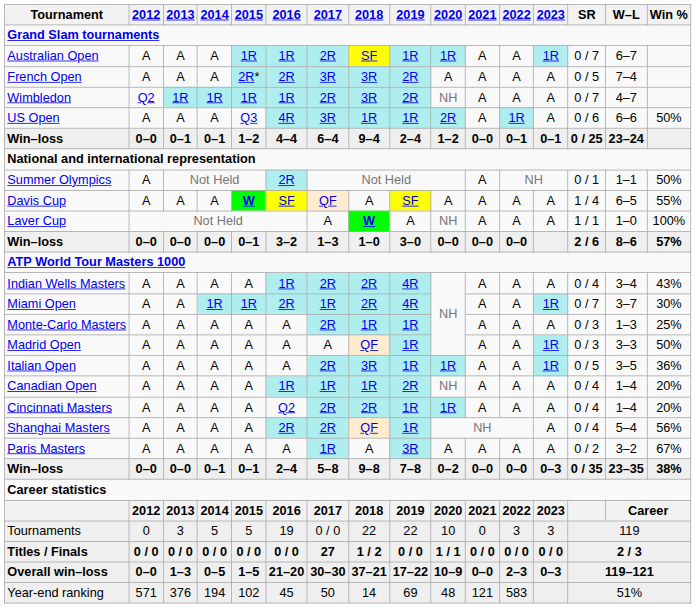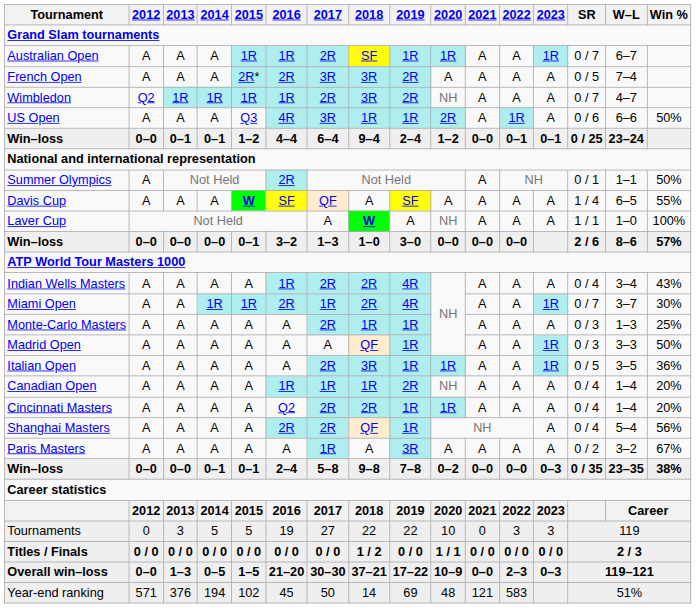 <table class=wikitable style=text-align:center;font-size:97%>
 <tr>
 <th>Tournament</th>
 <th><a href='#'>2012</a></th>
 <th><a href='#'>2013</a></th>
 <th><a href='#'>2014</a></th>
 <th><a href='#'>2015</a></th>
 <th><a href='#'>2016</a></th>
 <th><a href='#'>2017</a></th>
 <th><a href='#'>2018</a></th>
 <th><a href='#'>2019</a></th>
 <th><a href='#'>2020</a></th>
 <th><a href='#'>2021</a></th>
 <th><a href='#'>2022</a></th>
 <th><a href='#'>2023</a></th>
 <th>SR</th>
 <th>W–L</th>
 <th>Win %</th>
 </tr>
 <tr>
 <td colspan="16" align="left"><strong><a href='#'>Grand Slam tournaments</a></strong></td>
 </tr>
 <tr>
 <td align=left><a href='#'>Australian Open</a></td>
 <td>A</td>
 <td>A</td>
 <td>A</td>
 <td style=background:#afeeee><a href='#'>1R</a></td>
 <td style=background:#afeeee><a href='#'>1R</a></td>
 <td style=background:#afeeee><a href='#'>2R</a></td>
 <td style=background:yellow><a href='#'>SF</a></td>
 <td style=background:#afeeee><a href='#'>1R</a></td>
 <td style=background:#afeeee><a href='#'>1R</a></td>
 <td>A</td>
 <td>A</td>
 <td style=background:#afeeee><a href='#'>1R</a></td>
 <td>0 / 7</td>
 <td>6–7</td>
 <td></td>
 </tr>
 <tr>
 <td align=left><a href='#'>French Open</a></td>
 <td>A</td>
 <td>A</td>
 <td>A</td>
 <td style=background:#afeeee><a href='#'>2R</a>*</td>
 <td style=background:#afeeee><a href='#'>2R</a></td>
 <td style=background:#afeeee><a href='#'>3R</a></td>
 <td style=background:#afeeee><a href='#'>3R</a></td>
 <td style=background:#afeeee><a href='#'>2R</a></td>
 <td>A</td>
 <td>A</td>
 <td>A</td>
 <td>A</td>
 <td>0 / 5</td>
 <td>7–4</td>
 <td></td>
 </tr>
 <tr>
 <td align=left><a href='#'>Wimbledon</a></td>
 <td><a href='#'>Q2</a></td>
 <td style=background:#afeeee><a href='#'>1R</a></td>
 <td style=background:#afeeee><a href='#'>1R</a></td>
 <td style=background:#afeeee><a href='#'>1R</a></td>
 <td style=background:#afeeee><a href='#'>1R</a></td>
 <td style=background:#afeeee><a href='#'>2R</a></td>
 <td style=background:#afeeee><a href='#'>3R</a></td>
 <td style=background:#afeeee><a href='#'>2R</a></td>
 <td style=color:#767676>NH</td>
 <td>A</td>
 <td>A</td>
 <td>A</td>
 <td>0 / 7</td>
 <td>4–7</td>
 <td></td>
 </tr>
 <tr>
 <td align=left><a href='#'>US Open</a></td>
 <td>A</td>
 <td>A</td>
 <td>A</td>
 <td><a href='#'>Q3</a></td>
 <td style=background:#afeeee><a href='#'>4R</a></td>
 <td style=background:#afeeee><a href='#'>3R</a></td>
 <td style=background:#afeeee><a href='#'>1R</a></td>
 <td style=background:#afeeee><a href='#'>1R</a></td>
 <td style=background:#afeeee><a href='#'>2R</a></td>
 <td>A</td>
 <td style=background:#afeeee><a href='#'>1R</a></td>
 <td>A</td>
 <td>0 / 6</td>
 <td>6–6</td>
 <td>50%</td>
 </tr>
 <tr style=font-weight:bold;background:#efefef>
 <td style=text-align:left>Win–loss</td>
 <td>0–0</td>
 <td>0–1</td>
 <td>0–1</td>
 <td>1–2</td>
 <td>4–4</td>
 <td>6–4</td>
 <td>9–4</td>
 <td>2–4</td>
 <td>1–2</td>
 <td>0–0</td>
 <td>0–1</td>
 <td>0–1</td>
 <td>0 / 25</td>
 <td>23–24</td>
 <td></td>
 </tr>
 <tr>
 <td colspan="16" align="left"><strong>National and international representation</strong></td>
 </tr>
 <tr>
 <td align=left><a href='#'>Summer Olympics</a></td>
 <td>A</td>
 <td colspan=3 style=color:#767676>Not Held</td>
 <td style=background:#afeeee><a href='#'>2R</a></td>
 <td colspan=4 style=color:#767676>Not Held</td>
 <td>A</td>
 <td colspan=2 style=color:#767676>NH</td>
 <td>0 / 1</td>
 <td>1–1</td>
 <td>50%</td>
 </tr>
 <tr>
 <td align=left><a href='#'>Davis Cup</a></td>
 <td>A</td>
 <td>A</td>
 <td>A</td>
 <td bgcolor=lime><a href='#'><strong>W</strong></a></td>
 <td bgcolor=yellow><a href='#'>SF</a></td>
 <td bgcolor=ffebcd><a href='#'>QF</a></td>
 <td>A</td>
 <td bgcolor=yellow><a href='#'>SF</a></td>
 <td>A</td>
 <td>A</td>
 <td>A</td>
 <td>A</td>
 <td>1 / 4</td>
 <td>6–5</td>
 <td>55%</td>
 </tr>
 <tr>
 <td align=left><a href='#'>Laver Cup</a></td>
 <td colspan=5 style=color:#767676>Not Held</td>
 <td>A</td>
 <td bgcolor=lime><a href='#'><strong>W</strong></a></td>
 <td>A</td>
 <td style=color:#767676>NH</td>
 <td>A</td>
 <td>A</td>
 <td>A</td>
 <td>1 / 1</td>
 <td>1–0</td>
 <td>100%</td>
 </tr>
 <tr style=font-weight:bold;background:#efefef>
 <td style=text-align:left>Win–loss</td>
 <td>0–0</td>
 <td>0–0</td>
 <td>0–0</td>
 <td>0–1</td>
 <td>3–2</td>
 <td>1–3</td>
 <td>1–0</td>
 <td>3–0</td>
 <td>0–0</td>
 <td>0–0</td>
 <td>0–0</td>
 <td></td>
 <td>2 / 6</td>
 <td>8–6</td>
 <td>57%</td>
 </tr>
 <tr>
 <td colspan="16" align="left"><strong><a href='#'>ATP World Tour Masters 1000</a></strong></td>
 </tr>
 <tr>
 <td align=left><a href='#'>Indian Wells Masters</a></td>
 <td>A</td>
 <td>A</td>
 <td>A</td>
 <td>A</td>
 <td bgcolor=afeeee><a href='#'>1R</a></td>
 <td bgcolor=afeeee><a href='#'>2R</a></td>
 <td bgcolor=afeeee><a href='#'>2R</a></td>
 <td bgcolor=afeeee><a href='#'>4R</a></td>
 <td rowspan="4" style="color:#767676">NH</td>
 <td>A</td>
 <td>A</td>
 <td>A</td>
 <td>0 / 4</td>
 <td>3–4</td>
 <td>43%</td>
 </tr>
 <tr>
 <td align=left><a href='#'>Miami Open</a></td>
 <td>A</td>
 <td>A</td>
 <td bgcolor=afeeee><a href='#'>1R</a></td>
 <td bgcolor=afeeee><a href='#'>1R</a></td>
 <td bgcolor=afeeee><a href='#'>2R</a></td>
 <td bgcolor=afeeee><a href='#'>1R</a></td>
 <td bgcolor=afeeee><a href='#'>2R</a></td>
 <td bgcolor=afeeee><a href='#'>4R</a></td>
 <td>A</td>
 <td>A</td>
 <td bgcolor=afeeee><a href='#'>1R</a></td>
 <td>0 / 7</td>
 <td>3–7</td>
 <td>30%</td>
 </tr>
 <tr>
 <td align=left><a href='#'>Monte-Carlo Masters</a></td>
 <td>A</td>
 <td>A</td>
 <td>A</td>
 <td>A</td>
 <td>A</td>
 <td bgcolor=afeeee><a href='#'>2R</a></td>
 <td bgcolor=afeeee><a href='#'>1R</a></td>
 <td bgcolor=afeeee><a href='#'>1R</a></td>
 <td>A</td>
 <td>A</td>
 <td>A</td>
 <td>0 / 3</td>
 <td>1–3</td>
 <td>25%</td>
 </tr>
 <tr>
 <td align=left><a href='#'>Madrid Open</a></td>
 <td>A</td>
 <td>A</td>
 <td>A</td>
 <td>A</td>
 <td>A</td>
 <td>A</td>
 <td bgcolor=ffebcd><a href='#'>QF</a></td>
 <td bgcolor=afeeee><a href='#'>1R</a></td>
 <td>A</td>
 <td>A</td>
 <td bgcolor=afeeee><a href='#'>1R</a></td>
 <td>0 / 3</td>
 <td>3–3</td>
 <td>50%</td>
 </tr>
 <tr>
 <td align=left><a href='#'>Italian Open</a></td>
 <td>A</td>
 <td>A</td>
 <td>A</td>
 <td>A</td>
 <td>A</td>
 <td bgcolor=afeeee><a href='#'>2R</a></td>
 <td bgcolor=afeeee><a href='#'>3R</a></td>
 <td bgcolor=afeeee><a href='#'>1R</a></td>
 <td bgcolor=afeeee><a href='#'>1R</a></td>
 <td>A</td>
 <td>A</td>
 <td bgcolor=afeeee><a href='#'>1R</a></td>
 <td>0 / 5</td>
 <td>3–5</td>
 <td>36%</td>
 </tr>
 <tr>
 <td align=left><a href='#'>Canadian Open</a></td>
 <td>A</td>
 <td>A</td>
 <td>A</td>
 <td>A</td>
 <td bgcolor=afeeee><a href='#'>1R</a></td>
 <td bgcolor=afeeee><a href='#'>1R</a></td>
 <td bgcolor=afeeee><a href='#'>1R</a></td>
 <td bgcolor=afeeee><a href='#'>2R</a></td>
 <td style=color:#767676>NH</td>
 <td>A</td>
 <td>A</td>
 <td>A</td>
 <td>0 / 4</td>
 <td>1–4</td>
 <td>20%</td>
 </tr>
 <tr>
 <td align=left><a href='#'>Cincinnati Masters</a></td>
 <td>A</td>
 <td>A</td>
 <td>A</td>
 <td>A</td>
 <td><a href='#'>Q2</a></td>
 <td bgcolor=afeeee><a href='#'>2R</a></td>
 <td bgcolor=afeeee><a href='#'>2R</a></td>
 <td bgcolor=afeeee><a href='#'>1R</a></td>
 <td bgcolor=afeeee><a href='#'>1R</a></td>
 <td>A</td>
 <td>A</td>
 <td>A</td>
 <td>0 / 4</td>
 <td>1–4</td>
 <td>20%</td>
 </tr>
 <tr>
 <td align=left><a href='#'>Shanghai Masters</a></td>
 <td>A</td>
 <td>A</td>
 <td>A</td>
 <td>A</td>
 <td bgcolor=afeeee><a href='#'>2R</a></td>
 <td bgcolor=afeeee><a href='#'>2R</a></td>
 <td bgcolor=ffebcd><a href='#'>QF</a></td>
 <td bgcolor=afeeee><a href='#'>1R</a></td>
 <td colspan="3" style="color:#767676">NH</td>
 <td>A</td>
 <td>0 / 4</td>
 <td>5–4</td>
 <td>56%</td>
 </tr>
 <tr>
 <td align=left><a href='#'>Paris Masters</a></td>
 <td>A</td>
 <td>A</td>
 <td>A</td>
 <td>A</td>
 <td>A</td>
 <td bgcolor=afeeee><a href='#'>1R</a></td>
 <td>A</td>
 <td bgcolor=afeeee><a href='#'>3R</a></td>
 <td>A</td>
 <td>A</td>
 <td>A</td>
 <td>A</td>
 <td>0 / 2</td>
 <td>3–2</td>
 <td>67%</td>
 </tr>
 <tr style=font-weight:bold;background:#efefef>
 <td style=text-align:left>Win–loss</td>
 <td>0–0</td>
 <td>0–0</td>
 <td>0–1</td>
 <td>0–1</td>
 <td>2–4</td>
 <td>5–8</td>
 <td>9–8</td>
 <td>7–8</td>
 <td>0–2</td>
 <td>0–0</td>
 <td>0–0</td>
 <td>0–3</td>
 <td>0 / 35</td>
 <td>23–35</td>
 <td>38%</td>
 </tr>
 <tr>
 <td colspan="16" align="left"><strong>Career statistics</strong></td>
 </tr>
 <tr>
 <th></th>
 <th>2012</th>
 <th>2013</th>
 <th>2014</th>
 <th>2015</th>
 <th>2016</th>
 <th>2017</th>
 <th>2018</th>
 <th>2019</th>
 <th>2020</th>
 <th>2021</th>
 <th>2022</th>
 <th>2023</th>
 <th></th>
 <th colspan="3">Career</th>
 </tr>
 <tr bgcolor=efefef>
 <td align=left>Tournaments</td>
 <td>0</td>
 <td>3</td>
 <td>5</td>
 <td>5</td>
 <td>19</td>
-<td>0 / 0</td>
+<td>27</td>
 <td>22</td>
 <td>22</td>
 <td>10</td>
 <td>0</td>
 <td>3</td>
 <td>3</td>
 <td colspan="3">119</td>
 </tr>
 <tr style=font-weight:bold;background:#efefef>
 <td style=text-align:left>Titles / Finals</td>
 <td>0 / 0</td>
 <td>0 / 0</td>
 <td>0 / 0</td>
 <td>0 / 0</td>
 <td>0 / 0</td>
-<td>27</td>
+<td>0 / 0</td>
 <td>1 / 2</td>
 <td>0 / 0</td>
 <td>1 / 1</td>
 <td>0 / 0</td>
 <td>0 / 0</td>
 <td>0 / 0</td>
 <td colspan="3">2 / 3</td>
 </tr>
 <tr style=font-weight:bold;background:#efefef>
 <td style=text-align:left>Overall win–loss</td>
 <td>0–0</td>
 <td>1–3</td>
 <td>0–5</td>
 <td>1–5</td>
 <td>21–20</td>
 <td>30–30</td>
 <td>37–21</td>
 <td>17–22</td>
 <td>10–9</td>
 <td>0–0</td>
 <td>2–3</td>
 <td>0–3</td>
 <td colspan="3">119–121</td>
 </tr>
 <tr bgcolor=efefef>
 <td align=left>Year-end ranking</td>
 <td>571</td>
 <td>376</td>
 <td>194</td>
 <td>102</td>
 <td>45</td>
 <td>50</td>
 <td>14</td>
 <td>69</td>
 <td>48</td>
 <td>121</td>
 <td>583</td>
 <td></td>
 <td colspan="3">51%</td>
 </tr>
 </table>
